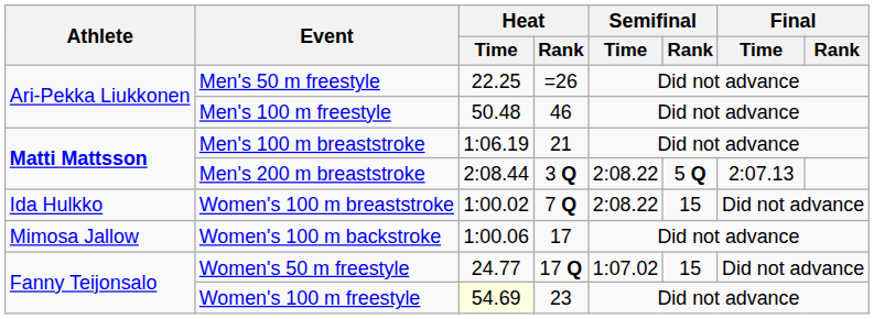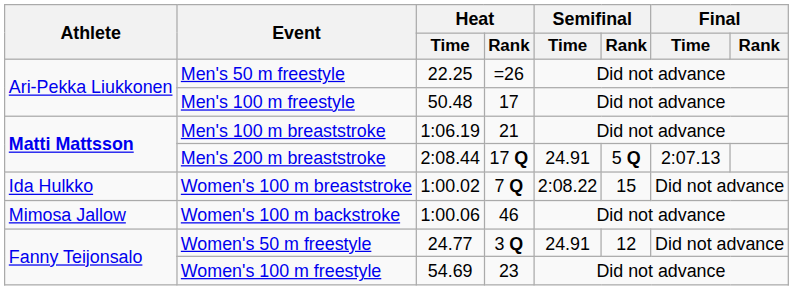 <table class=wikitable style="font-size:90%">
 <tr>
 <th rowspan="2">Athlete</th>
 <th rowspan="2">Event</th>
 <th colspan="2">Heat</th>
 <th colspan="2">Semifinal</th>
 <th colspan="2">Final</th>
 </tr>
 <tr style="font-size:95%">
 <th>Time</th>
 <th>Rank</th>
 <th>Time</th>
 <th>Rank</th>
 <th>Time</th>
 <th>Rank</th>
 </tr>
 <tr align=center>
 <td align=left rowspan=2><a href='#'>Ari-Pekka Liukkonen</a></td>
 <td align=left><a href='#'>Men's 50 m freestyle</a></td>
 <td>22.25</td>
 <td>=26</td>
 <td colspan="4">Did not advance</td>
 </tr>
 <tr align=center>
 <td align=left><a href='#'>Men's 100 m freestyle</a></td>
 <td>50.48</td>
-<td>46</td>
+<td>17</td>
 <td colspan="4">Did not advance</td>
 </tr>
 <tr align=center>
 <td align=left rowspan=2><strong><a href='#'>Matti Mattsson</a></strong></td>
 <td align=left><a href='#'>Men's 100 m breaststroke</a></td>
 <td>1:06.19</td>
 <td>21</td>
 <td colspan="4">Did not advance</td>
 </tr>
 <tr align=center>
 <td align=left><a href='#'>Men's 200 m breaststroke</a></td>
 <td>2:08.44</td>
-<td>3 <strong>Q</strong></td>
-<td>2:08.22</td>
+<td>17 <strong>Q</strong></td>
+<td>24.91</td>
 <td>5 <strong>Q</strong></td>
 <td>2:07.13</td>
 <td></td>
 </tr>
 <tr align=center>
 <td align=left><a href='#'>Ida Hulkko</a></td>
 <td align=left><a href='#'>Women's 100 m breaststroke</a></td>
 <td>1:00.02</td>
 <td>7 <strong>Q</strong></td>
 <td>2:08.22</td>
 <td>15</td>
 <td colspan="2">Did not advance</td>
 </tr>
 <tr align=center>
 <td align=left><a href='#'>Mimosa Jallow</a></td>
 <td align=left><a href='#'>Women's 100 m backstroke</a></td>
 <td>1:00.06</td>
-<td>17</td>
+<td>46</td>
 <td colspan="4">Did not advance</td>
 </tr>
 <tr align=center>
 <td align=left rowspan=2><a href='#'>Fanny Teijonsalo</a></td>
 <td align=left><a href='#'>Women's 50 m freestyle</a></td>
 <td>24.77</td>
-<td>17 <strong>Q</strong></td>
-<td>1:07.02</td>
-<td>15</td>
+<td>3 <strong>Q</strong></td>
+<td>24.91</td>
+<td>12</td>
 <td colspan="2">Did not advance</td>
 </tr>
 <tr align=center>
 <td align=left><a href='#'>Women's 100 m freestyle</a></td>
-<td style="background: lightyellow;">54.69</td>
+<td>54.69</td>
 <td>23</td>
 <td colspan="4">Did not advance</td>
 </tr>
 </table>
